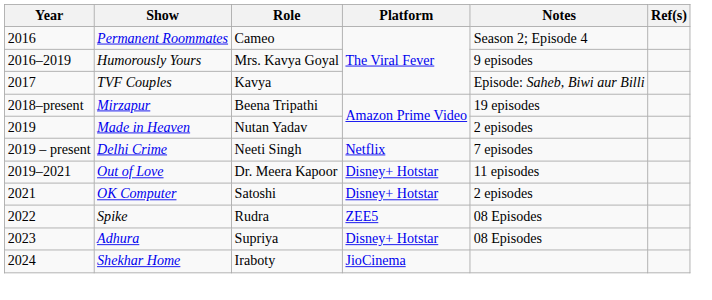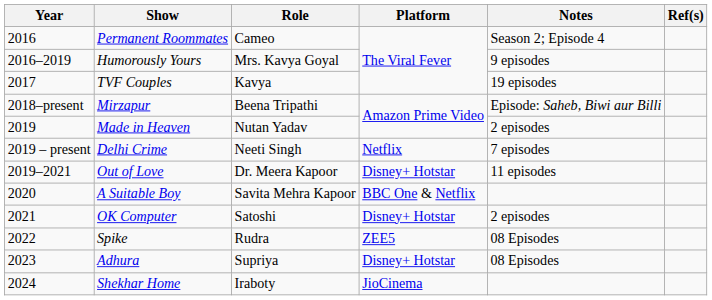 <table class="wikitable sortable">
 <tr>
 <th>Year</th>
 <th>Show</th>
 <th>Role</th>
 <th>Platform</th>
 <th>Notes</th>
 <th>Ref(s)</th>
 </tr>
 <tr>
 <td>2016</td>
 <td><em><a href='#'>Permanent Roommates</a></em></td>
 <td>Cameo</td>
 <td rowspan="3"><a href='#'>The Viral Fever</a></td>
 <td>Season 2; Episode 4</td>
 <td></td>
 </tr>
 <tr>
 <td>2016–2019</td>
 <td><em>Humorously Yours</em></td>
 <td>Mrs. Kavya Goyal</td>
 <td>9 episodes</td>
 <td></td>
 </tr>
 <tr>
 <td>2017</td>
 <td><em>TVF Couples</em></td>
 <td>Kavya</td>
-<td>Episode: <em>Saheb, Biwi aur Billi</em></td>
+<td>19 episodes</td>
 <td></td>
 </tr>
 <tr>
 <td>2018–present</td>
 <td><em><a href='#'>Mirzapur</a></em></td>
 <td>Beena Tripathi</td>
 <td rowspan="2"><a href='#'>Amazon Prime Video</a></td>
-<td>19 episodes</td>
+<td>Episode: <em>Saheb, Biwi aur Billi</em></td>
 <td></td>
 </tr>
 <tr>
 <td>2019</td>
 <td><em><a href='#'>Made in Heaven</a></em></td>
 <td>Nutan Yadav</td>
 <td>2 episodes</td>
 <td></td>
 </tr>
 <tr>
 <td>2019 – present</td>
 <td><em><a href='#'>Delhi Crime</a></em></td>
 <td>Neeti Singh</td>
 <td><a href='#'>Netflix</a></td>
 <td>7 episodes</td>
 <td></td>
 </tr>
 <tr>
 <td>2019–2021</td>
 <td><em><a href='#'>Out of Love</a></em></td>
 <td>Dr. Meera Kapoor</td>
 <td><a href='#'>Disney+ Hotstar</a></td>
 <td>11 episodes</td>
+<td></td>
+</tr>
+<tr>
+<td>2020</td>
+<td><em><a href='#'>A Suitable Boy</a></em></td>
+<td>Savita Mehra Kapoor</td>
+<td><a href='#'>BBC One</a> & <a href='#'>Netflix</a></td>
+<td></td>
 <td></td>
 </tr>
 <tr>
 <td>2021</td>
 <td><em><a href='#'>OK Computer</a></em></td>
 <td>Satoshi</td>
 <td><a href='#'>Disney+ Hotstar</a></td>
 <td>2 episodes</td>
 <td></td>
 </tr>
 <tr>
 <td>2022</td>
 <td><em>Spike</em></td>
 <td>Rudra</td>
 <td><a href='#'>ZEE5</a></td>
 <td>08 Episodes</td>
 <td></td>
 </tr>
 <tr>
 <td>2023</td>
 <td><em><a href='#'>Adhura</a></em></td>
 <td>Supriya</td>
 <td><a href='#'>Disney+ Hotstar</a></td>
 <td>08 Episodes</td>
 <td></td>
 </tr>
 <tr>
 <td>2024</td>
 <td><em><a href='#'>Shekhar Home</a></em></td>
 <td>Iraboty</td>
 <td><a href='#'>JioCinema</a></td>
 <td></td>
 </tr>
 </table>
